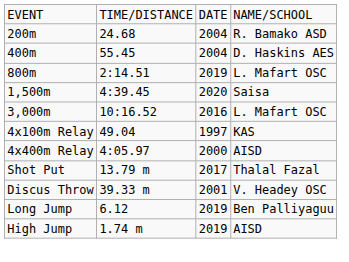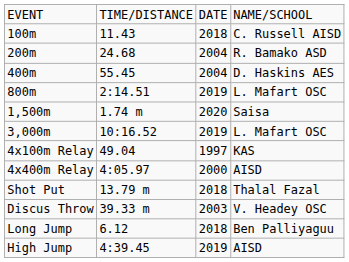 <table class="wikitable">
 <tr>
 <td>EVENT</td>
 <td>TIME/DISTANCE</td>
 <td>DATE</td>
 <td>NAME/SCHOOL</td>
+</tr>
+<tr>
+<td>100m</td>
+<td>11.43</td>
+<td>2018</td>
+<td>C. Russell AISD</td>
 </tr>
 <tr>
 <td>200m</td>
 <td>24.68</td>
 <td>2004</td>
 <td>R. Bamako ASD</td>
 </tr>
 <tr>
 <td>400m</td>
 <td>55.45</td>
 <td>2004</td>
 <td>D. Haskins AES</td>
 </tr>
 <tr>
 <td>800m</td>
 <td>2:14.51</td>
 <td>2019</td>
 <td>L. Mafart OSC</td>
 </tr>
 <tr>
 <td>1,500m</td>
-<td>4:39.45</td>
+<td>1.74 m</td>
 <td>2020</td>
 <td>Saisa</td>
 </tr>
 <tr>
 <td>3,000m</td>
 <td>10:16.52</td>
-<td>2016</td>
+<td>2019</td>
 <td>L. Mafart OSC</td>
 </tr>
 <tr>
 <td>4x100m Relay</td>
 <td>49.04</td>
 <td>1997</td>
 <td>KAS</td>
 </tr>
 <tr>
 <td>4x400m Relay</td>
 <td>4:05.97</td>
 <td>2000</td>
 <td>AISD</td>
 </tr>
 <tr>
 <td>Shot Put</td>
 <td>13.79 m</td>
-<td>2017</td>
+<td>2018</td>
 <td>Thalal Fazal</td>
 </tr>
 <tr>
 <td>Discus Throw</td>
 <td>39.33 m</td>
-<td>2001</td>
+<td>2003</td>
 <td>V. Headey OSC</td>
 </tr>
 <tr>
 <td>Long Jump</td>
 <td>6.12</td>
-<td>2019</td>
+<td>2018</td>
 <td>Ben Palliyaguu</td>
 </tr>
 <tr>
 <td>High Jump</td>
-<td>1.74 m</td>
+<td>4:39.45</td>
 <td>2019</td>
 <td>AISD</td>
 </tr>
 </table>
